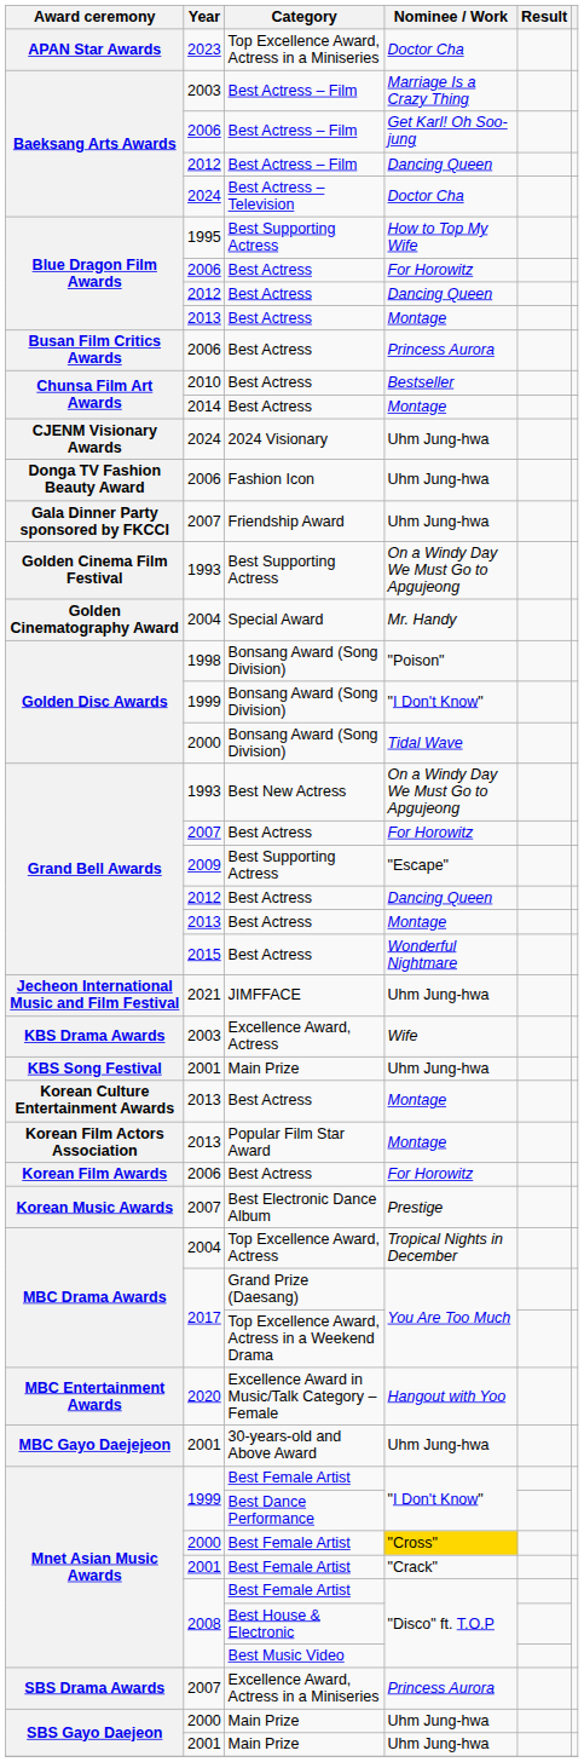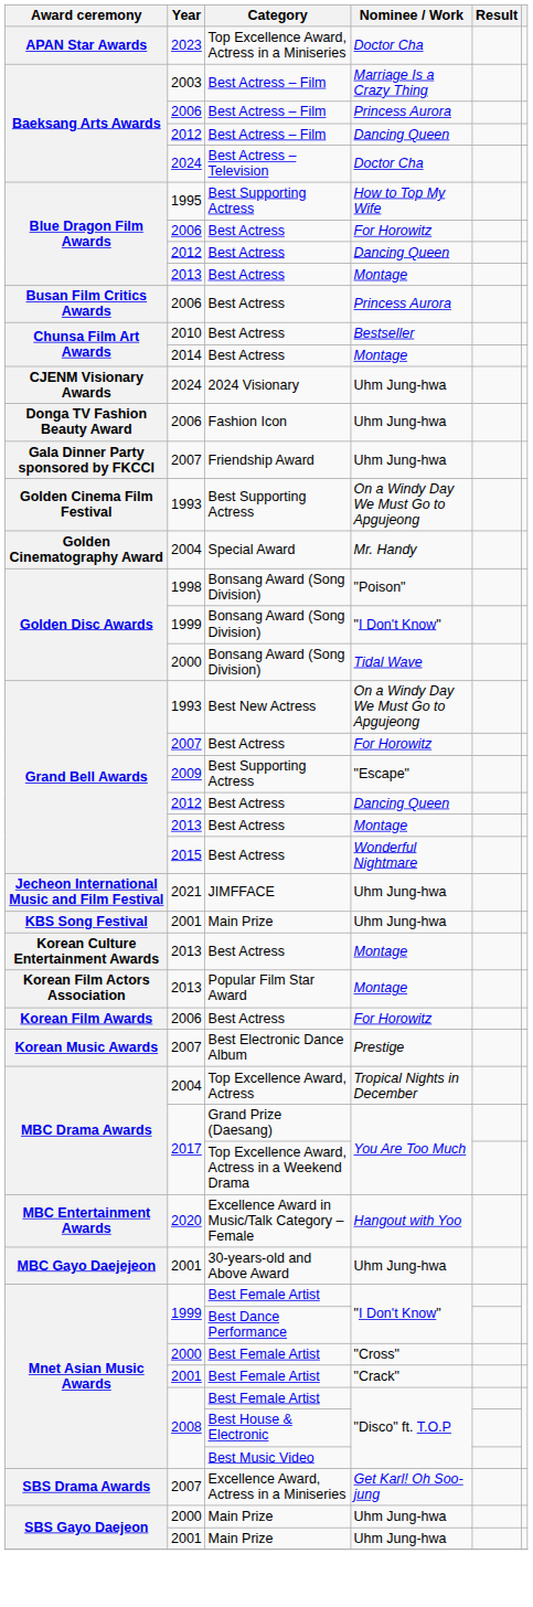 <table class="wikitable plainrowheaders sortable">
 <tr>
 <th scope="col">Award ceremony</th>
 <th scope="col">Year</th>
 <th scope="col">Category</th>
 <th scope="col">Nominee / Work</th>
 <th scope="col">Result</th>
 <th scope="col" class="unsortable"></th>
 </tr>
 <tr>
 <th scope="row"><a href='#'>APAN Star Awards</a></th>
 <td style="text-align:center"><a href='#'>2023</a></td>
 <td>Top Excellence Award, Actress in a Miniseries</td>
 <td><em><a href='#'>Doctor Cha</a></em></td>
 <td></td>
 <td style="text-align:center"></td>
 </tr>
 <tr>
 <th scope="row" rowspan="4"><a href='#'>Baeksang Arts Awards</a></th>
 <td style="text-align:center">2003</td>
 <td><a href='#'>Best Actress – Film</a></td>
 <td><em><a href='#'>Marriage Is a Crazy Thing</a></em></td>
 <td></td>
 <td></td>
 </tr>
 <tr>
 <td style="text-align:center"><a href='#'>2006</a></td>
 <td><a href='#'>Best Actress – Film</a></td>
-<td><em><a href='#'>Get Karl! Oh Soo-jung</a></em></td>
+<td><em><a href='#'>Princess Aurora</a></em></td>
 <td></td>
 <td></td>
 </tr>
 <tr>
 <td style="text-align:center"><a href='#'>2012</a></td>
 <td><a href='#'>Best Actress – Film</a></td>
 <td><em><a href='#'>Dancing Queen</a></em></td>
 <td></td>
 <td></td>
 </tr>
 <tr>
 <td style="text-align:center"><a href='#'>2024</a></td>
 <td><a href='#'>Best Actress – Television</a></td>
 <td><em><a href='#'>Doctor Cha</a></em></td>
 <td></td>
 <td style="text-align:center"></td>
 </tr>
 <tr>
 <th scope="row" rowspan="4"><a href='#'>Blue Dragon Film Awards</a></th>
 <td style="text-align:center">1995</td>
 <td><a href='#'>Best Supporting Actress</a></td>
 <td><em><a href='#'>How to Top My Wife</a></em></td>
 <td></td>
 <td></td>
 </tr>
 <tr>
 <td style="text-align:center"><a href='#'>2006</a></td>
 <td><a href='#'>Best Actress</a></td>
 <td><em><a href='#'>For Horowitz</a></em></td>
 <td></td>
 <td></td>
 </tr>
 <tr>
 <td style="text-align:center"><a href='#'>2012</a></td>
 <td><a href='#'>Best Actress</a></td>
 <td><em><a href='#'>Dancing Queen</a></em></td>
 <td></td>
 <td></td>
 </tr>
 <tr>
 <td style="text-align:center"><a href='#'>2013</a></td>
 <td><a href='#'>Best Actress</a></td>
 <td><em><a href='#'>Montage</a></em></td>
 <td></td>
 <td></td>
 </tr>
 <tr>
 <th scope="row"><a href='#'>Busan Film Critics Awards</a></th>
 <td style="text-align:center">2006</td>
 <td>Best Actress</td>
 <td><em><a href='#'>Princess Aurora</a></em></td>
 <td></td>
 <td></td>
 </tr>
 <tr>
 <th scope="row" rowspan="2"><a href='#'>Chunsa Film Art Awards</a></th>
 <td style="text-align:center">2010</td>
 <td>Best Actress</td>
 <td><em><a href='#'>Bestseller</a></em></td>
 <td></td>
 <td></td>
 </tr>
 <tr>
 <td style="text-align:center">2014</td>
 <td>Best Actress</td>
 <td><em><a href='#'>Montage</a></em></td>
 <td></td>
 <td></td>
 </tr>
 <tr>
 <th scope="row">CJENM Visionary Awards</th>
 <td style="text-align:center">2024</td>
 <td>2024 Visionary</td>
 <td>Uhm Jung-hwa</td>
 <td></td>
 <td style="text-align:center"></td>
 </tr>
 <tr>
 <th scope="row">Donga TV Fashion Beauty Award</th>
 <td style="text-align:center">2006</td>
 <td>Fashion Icon</td>
 <td>Uhm Jung-hwa</td>
 <td></td>
 <td></td>
 </tr>
 <tr>
 <th scope="row">Gala Dinner Party sponsored by FKCCI</th>
 <td style="text-align:center">2007</td>
 <td>Friendship Award</td>
 <td>Uhm Jung-hwa</td>
 <td></td>
 <td></td>
 </tr>
 <tr>
 <th scope="row">Golden Cinema Film Festival</th>
 <td style="text-align:center">1993</td>
 <td>Best Supporting Actress</td>
 <td><em>On a Windy Day We Must Go to Apgujeong</em></td>
 <td></td>
 <td></td>
 </tr>
 <tr>
 <th scope="row">Golden Cinematography Award</th>
 <td style="text-align:center">2004</td>
 <td>Special Award</td>
 <td><em>Mr. Handy</em></td>
 <td></td>
 <td></td>
 </tr>
 <tr>
 <th scope="row" rowspan="3"><a href='#'>Golden Disc Awards</a></th>
 <td style="text-align:center">1998</td>
 <td>Bonsang Award (Song Division)</td>
 <td>"Poison"</td>
 <td></td>
 <td></td>
 </tr>
 <tr>
 <td style="text-align:center">1999</td>
 <td>Bonsang Award (Song Division)</td>
 <td>"<a href='#'>I Don't Know</a>"</td>
 <td></td>
 <td></td>
 </tr>
 <tr>
 <td style="text-align:center">2000</td>
 <td>Bonsang Award (Song Division)</td>
 <td><em><a href='#'>Tidal Wave</a></em></td>
 <td></td>
 <td></td>
 </tr>
 <tr>
 <th scope="row" rowspan="6"><a href='#'>Grand Bell Awards</a></th>
 <td style="text-align:center">1993</td>
 <td>Best New Actress</td>
 <td><em>On a Windy Day We Must Go to Apgujeong</em></td>
 <td></td>
 <td></td>
 </tr>
 <tr>
 <td style="text-align:center"><a href='#'>2007</a></td>
 <td>Best Actress</td>
 <td><em><a href='#'>For Horowitz</a></em></td>
 <td></td>
 <td></td>
 </tr>
 <tr>
 <td style="text-align:center"><a href='#'>2009</a></td>
 <td>Best Supporting Actress</td>
 <td>"Escape"</td>
 <td></td>
 <td></td>
 </tr>
 <tr>
 <td style="text-align:center"><a href='#'>2012</a></td>
 <td>Best Actress</td>
 <td><em><a href='#'>Dancing Queen</a></em></td>
 <td></td>
 <td></td>
 </tr>
 <tr>
 <td style="text-align:center"><a href='#'>2013</a></td>
 <td>Best Actress</td>
 <td><em><a href='#'>Montage</a></em></td>
 <td></td>
 <td></td>
 </tr>
 <tr>
 <td style="text-align:center"><a href='#'>2015</a></td>
 <td>Best Actress</td>
 <td><em><a href='#'>Wonderful Nightmare</a></em></td>
 <td></td>
 <td></td>
 </tr>
 <tr>
 <th scope="row"><a href='#'>Jecheon International Music and Film Festival</a></th>
 <td style="text-align:center">2021</td>
 <td>JIMFFACE</td>
 <td>Uhm Jung-hwa</td>
 <td></td>
 <td style="text-align:center"></td>
 </tr>
 <tr>
-<th scope="row"><a href='#'>KBS Drama Awards</a></th>
-<td style="text-align:center">2003</td>
-<td>Excellence Award, Actress</td>
-<td><em>Wife</em></td>
-<td></td>
-<td></td>
-</tr>
-<tr>
 <th scope="row"><a href='#'>KBS Song Festival</a></th>
 <td style="text-align:center">2001</td>
 <td>Main Prize</td>
 <td>Uhm Jung-hwa</td>
 <td></td>
 <td></td>
 </tr>
 <tr>
 <th scope="row">Korean Culture Entertainment Awards</th>
 <td style="text-align:center">2013</td>
 <td>Best Actress</td>
 <td><em><a href='#'>Montage</a></em></td>
 <td></td>
 <td></td>
 </tr>
 <tr>
 <th scope="row">Korean Film Actors Association</th>
 <td style="text-align:center">2013</td>
 <td>Popular Film Star Award</td>
 <td><em><a href='#'>Montage</a></em></td>
 <td></td>
 <td></td>
 </tr>
 <tr>
 <th scope="row"><a href='#'>Korean Film Awards</a></th>
 <td style="text-align:center">2006</td>
 <td>Best Actress</td>
 <td><em><a href='#'>For Horowitz</a></em></td>
 <td></td>
 <td></td>
 </tr>
 <tr>
 <th scope="row"><a href='#'>Korean Music Awards</a></th>
 <td style="text-align:center">2007</td>
 <td>Best Electronic Dance Album</td>
 <td><em>Prestige</em></td>
 <td></td>
 <td></td>
 </tr>
 <tr>
 <th scope="row" rowspan="3"><a href='#'>MBC Drama Awards</a></th>
 <td style="text-align:center">2004</td>
 <td>Top Excellence Award, Actress</td>
 <td><em>Tropical Nights in December</em></td>
 <td></td>
 <td></td>
 </tr>
 <tr>
 <td style="text-align:center" rowspan="2"><a href='#'>2017</a></td>
 <td>Grand Prize (Daesang)</td>
 <td rowspan="2"><em><a href='#'>You Are Too Much</a></em></td>
 <td></td>
 <td></td>
 </tr>
 <tr>
 <td>Top Excellence Award, Actress in a Weekend Drama</td>
 <td></td>
 <td></td>
 </tr>
 <tr>
 <th scope="row"><a href='#'>MBC Entertainment Awards</a></th>
 <td style="text-align:center"><a href='#'>2020</a></td>
 <td>Excellence Award in Music/Talk Category – Female</td>
 <td><em><a href='#'>Hangout with Yoo</a></em></td>
 <td></td>
 <td style="text-align:center"></td>
 </tr>
 <tr>
 <th scope="row"><a href='#'>MBC Gayo Daejejeon</a></th>
 <td style="text-align:center">2001</td>
 <td>30-years-old and Above Award</td>
 <td>Uhm Jung-hwa</td>
 <td></td>
 <td></td>
 </tr>
 <tr>
 <th scope="row" rowspan="7"><a href='#'>Mnet Asian Music Awards</a></th>
 <td style="text-align:center" rowspan="2"><a href='#'>1999</a></td>
 <td><a href='#'>Best Female Artist</a></td>
 <td rowspan="2">"<a href='#'>I Don't Know</a>"</td>
 <td></td>
 <td style="text-align:center" rowspan="2"></td>
 </tr>
 <tr>
 <td><a href='#'>Best Dance Performance</a></td>
 <td></td>
 </tr>
 <tr>
 <td style="text-align:center"><a href='#'>2000</a></td>
 <td><a href='#'>Best Female Artist</a></td>
-<td style="background: gold;">"Cross"</td>
+<td>"Cross"</td>
 <td></td>
 <td style="text-align:center"></td>
 </tr>
 <tr>
 <td style="text-align:center"><a href='#'>2001</a></td>
 <td><a href='#'>Best Female Artist</a></td>
 <td>"Crack"</td>
 <td></td>
 <td style="text-align:center"></td>
 </tr>
 <tr>
 <td style="text-align:center" rowspan="3"><a href='#'>2008</a></td>
 <td><a href='#'>Best Female Artist</a></td>
 <td rowspan="3">"Disco" ft. <a href='#'>T.O.P</a></td>
 <td></td>
 <td style="text-align:center" rowspan="3"></td>
 </tr>
 <tr>
 <td><a href='#'>Best House & Electronic</a></td>
 <td></td>
 </tr>
 <tr>
 <td><a href='#'>Best Music Video</a></td>
 <td></td>
 </tr>
 <tr>
 <th scope="row"><a href='#'>SBS Drama Awards</a></th>
 <td style="text-align:center">2007</td>
 <td>Excellence Award, Actress in a Miniseries</td>
-<td><em><a href='#'>Princess Aurora</a></em></td>
+<td><em><a href='#'>Get Karl! Oh Soo-jung</a></em></td>
 <td></td>
 <td></td>
 </tr>
 <tr>
 <th scope="row" rowspan="2"><a href='#'>SBS Gayo Daejeon</a></th>
 <td style="text-align:center">2000</td>
 <td>Main Prize</td>
 <td>Uhm Jung-hwa</td>
 <td></td>
 <td></td>
 </tr>
 <tr>
 <td style="text-align:center">2001</td>
 <td>Main Prize</td>
 <td>Uhm Jung-hwa</td>
 <td></td>
 <td></td>
 </tr>
 <tr>
 </tr>
 </table>
